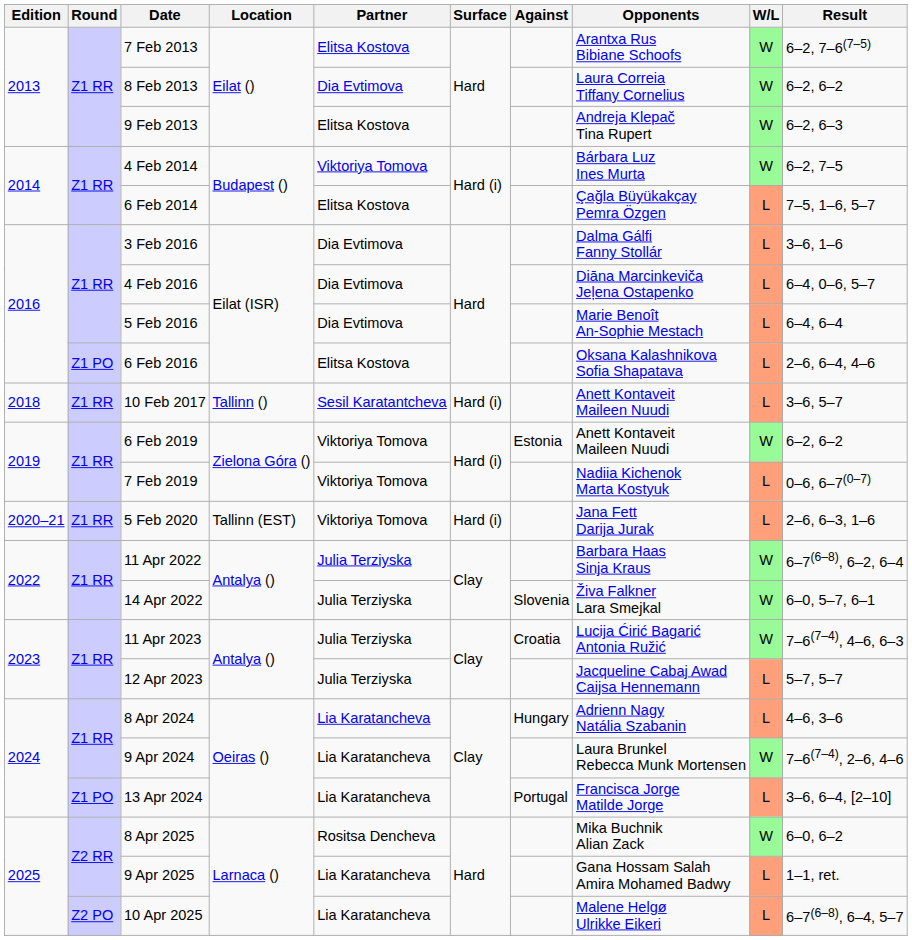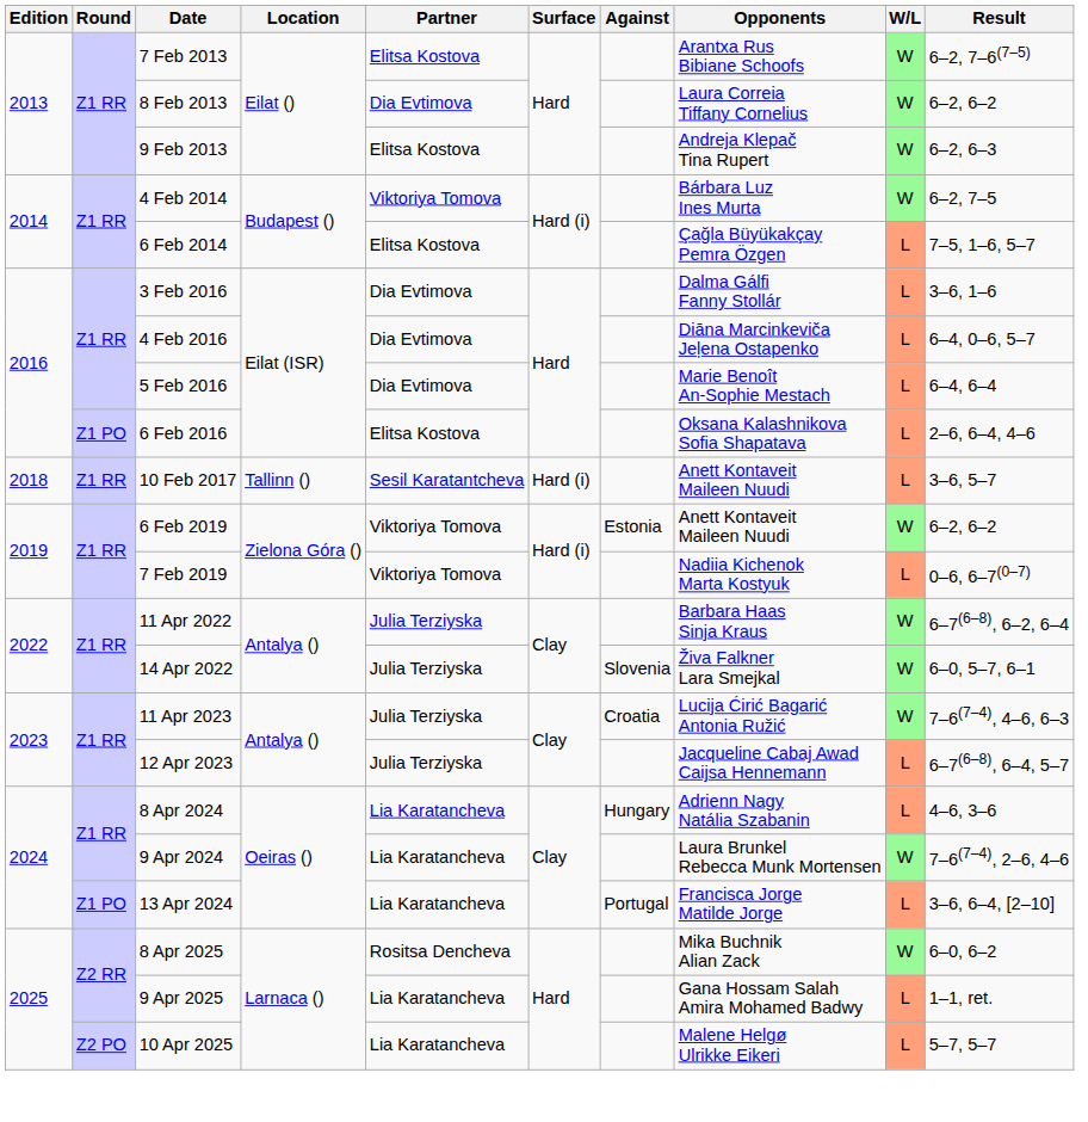 <table class="wikitable">
 <tr>
 <th>Edition</th>
 <th>Round</th>
 <th>Date</th>
 <th>Location</th>
 <th>Partner</th>
 <th>Surface</th>
 <th>Against</th>
 <th>Opponents</th>
 <th>W/L</th>
 <th>Result</th>
 </tr>
 <tr>
 <td rowspan="3"><a href='#'>2013</a></td>
 <td rowspan="3" bgcolor=#ccf><a href='#'>Z1 RR</a></td>
 <td>7 Feb 2013</td>
 <td rowspan="3"><a href='#'>Eilat</a> ()</td>
 <td><a href='#'>Elitsa Kostova</a></td>
 <td rowspan=3>Hard</td>
 <td></td>
 <td><a href='#'>Arantxa Rus</a> <br> <a href='#'>Bibiane Schoofs</a></td>
 <td style="background:#98fb98; text-align:center;">W</td>
 <td>6–2, 7–6<sup>(7–5)</sup></td>
 </tr>
 <tr>
 <td>8 Feb 2013</td>
 <td><a href='#'>Dia Evtimova</a></td>
 <td></td>
 <td><a href='#'>Laura Correia</a> <br> <a href='#'>Tiffany Cornelius</a></td>
 <td style="background:#98fb98; text-align:center;">W</td>
 <td>6–2, 6–2</td>
 </tr>
 <tr>
 <td>9 Feb 2013</td>
 <td>Elitsa Kostova</td>
 <td></td>
 <td><a href='#'>Andreja Klepač</a> <br> Tina Rupert</td>
 <td style="background:#98fb98; text-align:center;">W</td>
 <td>6–2, 6–3</td>
 </tr>
 <tr>
 <td rowspan="2"><a href='#'>2014</a></td>
 <td rowspan="2" bgcolor=#ccf><a href='#'>Z1 RR</a></td>
 <td>4 Feb 2014</td>
 <td rowspan="2"><a href='#'>Budapest</a> ()</td>
 <td><a href='#'>Viktoriya Tomova</a></td>
 <td rowspan=2>Hard (i)</td>
 <td></td>
 <td><a href='#'>Bárbara Luz</a> <br> <a href='#'>Ines Murta</a></td>
 <td style="background:#98fb98; text-align:center;">W</td>
 <td>6–2, 7–5</td>
 </tr>
 <tr>
 <td>6 Feb 2014</td>
 <td>Elitsa Kostova</td>
 <td></td>
 <td><a href='#'>Çağla Büyükakçay</a> <br> <a href='#'>Pemra Özgen</a></td>
 <td style="background:#ffa07a; text-align:center;">L</td>
 <td>7–5, 1–6, 5–7</td>
 </tr>
 <tr>
 <td rowspan="4"><a href='#'>2016</a></td>
 <td rowspan="3" bgcolor=#ccf><a href='#'>Z1 RR</a></td>
 <td>3 Feb 2016</td>
 <td rowspan="4">Eilat (ISR)</td>
 <td>Dia Evtimova</td>
 <td rowspan=4>Hard</td>
 <td></td>
 <td><a href='#'>Dalma Gálfi</a> <br> <a href='#'>Fanny Stollár</a></td>
 <td style="background:#ffa07a; text-align:center;">L</td>
 <td>3–6, 1–6</td>
 </tr>
 <tr>
 <td>4 Feb 2016</td>
 <td>Dia Evtimova</td>
 <td></td>
 <td><a href='#'>Diāna Marcinkeviča</a> <br> <a href='#'>Jeļena Ostapenko</a></td>
 <td style="background:#ffa07a; text-align:center;">L</td>
 <td>6–4, 0–6, 5–7</td>
 </tr>
 <tr>
 <td>5 Feb 2016</td>
 <td>Dia Evtimova</td>
 <td></td>
 <td><a href='#'>Marie Benoît</a> <br> <a href='#'>An-Sophie Mestach</a></td>
 <td style="background:#ffa07a; text-align:center;">L</td>
 <td>6–4, 6–4</td>
 </tr>
 <tr>
 <td bgcolor=#ccf><a href='#'>Z1 PO</a></td>
 <td>6 Feb 2016</td>
 <td>Elitsa Kostova</td>
 <td></td>
 <td><a href='#'>Oksana Kalashnikova</a> <br> <a href='#'>Sofia Shapatava</a></td>
 <td style="background:#ffa07a; text-align:center;">L</td>
 <td>2–6, 6–4, 4–6</td>
 </tr>
 <tr>
 <td><a href='#'>2018</a></td>
 <td bgcolor=#ccf><a href='#'>Z1 RR</a></td>
 <td>10 Feb 2017</td>
 <td><a href='#'>Tallinn</a> ()</td>
 <td><a href='#'>Sesil Karatantcheva</a></td>
 <td>Hard (i)</td>
 <td></td>
 <td><a href='#'>Anett Kontaveit</a> <br> <a href='#'>Maileen Nuudi</a></td>
 <td style="background:#ffa07a; text-align:center;">L</td>
 <td>3–6, 5–7</td>
 </tr>
 <tr>
 <td rowspan=2><a href='#'>2019</a></td>
 <td rowspan=2 bgcolor=#ccf><a href='#'>Z1 RR</a></td>
 <td>6 Feb 2019</td>
 <td rowspan="2"><a href='#'>Zielona Góra</a> ()</td>
 <td>Viktoriya Tomova</td>
 <td rowspan=2>Hard (i)</td>
 <td> Estonia</td>
 <td>Anett Kontaveit <br> Maileen Nuudi</td>
 <td bgcolor=#98FB98 align=center>W</td>
 <td>6–2, 6–2</td>
 </tr>
 <tr>
 <td>7 Feb 2019</td>
 <td>Viktoriya Tomova</td>
 <td></td>
 <td><a href='#'>Nadiia Kichenok</a> <br> <a href='#'>Marta Kostyuk</a></td>
 <td bgcolor=#FFA07A align=center>L</td>
 <td>0–6, 6–7<sup>(0–7)</sup></td>
 </tr>
 <tr>
-<td><a href='#'>2020–21</a></td>
-<td bgcolor=#ccf><a href='#'>Z1 RR</a></td>
-<td>5 Feb 2020</td>
-<td>Tallinn (EST)</td>
-<td>Viktoriya Tomova</td>
-<td>Hard (i)</td>
-<td></td>
-<td><a href='#'>Jana Fett</a> <br> <a href='#'>Darija Jurak</a></td>
-<td bgcolor=#FFA07A align=center>L</td>
-<td>2–6, 6–3, 1–6</td>
-</tr>
-<tr>
 <td rowspan=2><a href='#'>2022</a></td>
 <td rowspan=2 bgcolor=#ccf><a href='#'>Z1 RR</a></td>
 <td>11 Apr 2022</td>
 <td rowspan=2><a href='#'>Antalya</a> ()</td>
 <td><a href='#'>Julia Terziyska</a></td>
 <td rowspan=2>Clay</td>
 <td></td>
 <td><a href='#'>Barbara Haas</a> <br> <a href='#'>Sinja Kraus</a></td>
 <td bgcolor=#98FB98 align=center>W</td>
 <td>6–7<sup>(6–8)</sup>, 6–2, 6–4</td>
 </tr>
 <tr>
 <td>14 Apr 2022</td>
 <td>Julia Terziyska</td>
 <td> Slovenia</td>
 <td><a href='#'>Živa Falkner</a> <br> Lara Smejkal</td>
 <td bgcolor=#98FB98 align=center>W</td>
 <td>6–0, 5–7, 6–1</td>
 </tr>
 <tr>
 <td rowspan=2><a href='#'>2023</a></td>
 <td rowspan=2 bgcolor=#ccf><a href='#'>Z1 RR</a></td>
 <td>11 Apr 2023</td>
 <td rowspan=2><a href='#'>Antalya</a> ()</td>
 <td>Julia Terziyska</td>
 <td rowspan=2>Clay</td>
 <td> Croatia</td>
 <td><a href='#'>Lucija Ćirić Bagarić</a> <br> <a href='#'>Antonia Ružić</a></td>
 <td bgcolor=#98FB98 align=center>W</td>
 <td>7–6<sup>(7–4)</sup>, 4–6, 6–3</td>
 </tr>
 <tr>
 <td>12 Apr 2023</td>
 <td>Julia Terziyska</td>
 <td></td>
 <td><a href='#'>Jacqueline Cabaj Awad</a> <br> <a href='#'>Caijsa Hennemann</a></td>
 <td bgcolor=#FFA07A align=center>L</td>
-<td>5–7, 5–7</td>
+<td>6–7<sup>(6–8)</sup>, 6–4, 5–7</td>
 </tr>
 <tr>
 <td rowspan=3><a href='#'>2024</a></td>
 <td rowspan=2 bgcolor=#ccf><a href='#'>Z1 RR</a></td>
 <td>8 Apr 2024</td>
 <td rowspan=3><a href='#'>Oeiras</a> ()</td>
 <td><a href='#'>Lia Karatancheva</a></td>
 <td rowspan=3>Clay</td>
 <td> Hungary</td>
 <td><a href='#'>Adrienn Nagy</a> <br> <a href='#'>Natália Szabanin</a></td>
 <td bgcolor=#FFA07A align=center>L</td>
 <td>4–6, 3–6</td>
 </tr>
 <tr>
 <td>9 Apr 2024</td>
 <td>Lia Karatancheva</td>
 <td></td>
 <td>Laura Brunkel <br> Rebecca Munk Mortensen</td>
 <td bgcolor=#98FB98 align=center>W</td>
 <td>7–6<sup>(7–4)</sup>, 2–6, 4–6</td>
 </tr>
 <tr>
 <td bgcolor=#ccf><a href='#'>Z1 PO</a></td>
 <td>13 Apr 2024</td>
 <td>Lia Karatancheva</td>
 <td> Portugal</td>
 <td><a href='#'>Francisca Jorge</a> <br> <a href='#'>Matilde Jorge</a></td>
 <td bgcolor=#FFA07A align=center>L</td>
 <td>3–6, 6–4, [2–10]</td>
 </tr>
 <tr>
 <td rowspan=3><a href='#'>2025</a></td>
 <td rowspan=2 bgcolor=#ccf><a href='#'>Z2 RR</a></td>
 <td>8 Apr 2025</td>
 <td rowspan=3><a href='#'>Larnaca</a> ()</td>
 <td>Rositsa Dencheva</td>
 <td rowspan=3>Hard</td>
 <td></td>
 <td>Mika Buchnik <br> Alian Zack</td>
 <td bgcolor=#98FB98 align=center>W</td>
 <td>6–0, 6–2</td>
 </tr>
 <tr>
 <td>9 Apr 2025</td>
 <td>Lia Karatancheva</td>
 <td></td>
 <td>Gana Hossam Salah <br> Amira Mohamed Badwy</td>
 <td bgcolor=#FFA07A align=center>L</td>
 <td>1–1, ret.</td>
 </tr>
 <tr>
 <td bgcolor=#ccf><a href='#'>Z2 PO</a></td>
 <td>10 Apr 2025</td>
 <td>Lia Karatancheva</td>
 <td></td>
 <td><a href='#'>Malene Helgø</a> <br> <a href='#'>Ulrikke Eikeri</a></td>
 <td bgcolor=#FFA07A align=center>L</td>
-<td>6–7<sup>(6–8)</sup>, 6–4, 5–7</td>
+<td>5–7, 5–7</td>
 </tr>
 </table>
